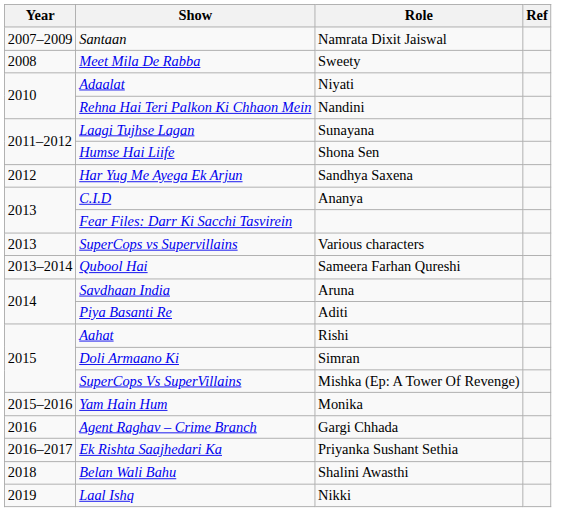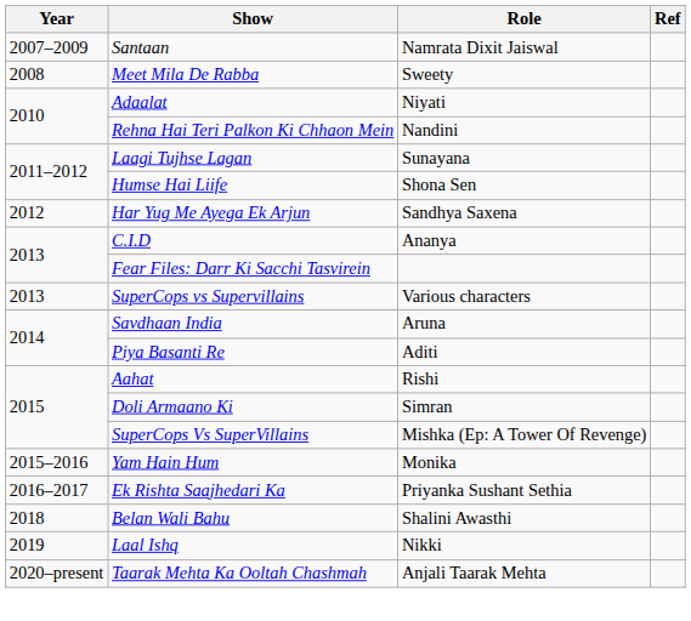 <table class="wikitable">
 <tr>
 <th>Year</th>
 <th>Show</th>
 <th>Role</th>
 <th>Ref</th>
 </tr>
 <tr>
 <td>2007–2009</td>
 <td><em>Santaan</em></td>
 <td>Namrata Dixit Jaiswal</td>
 <td></td>
 </tr>
 <tr>
 <td>2008</td>
 <td><em><a href='#'>Meet Mila De Rabba</a></em></td>
 <td>Sweety</td>
 <td></td>
 </tr>
 <tr>
 <td rowspan="2">2010</td>
 <td><em><a href='#'>Adaalat</a></em></td>
 <td>Niyati</td>
 <td></td>
 </tr>
 <tr>
 <td><em><a href='#'>Rehna Hai Teri Palkon Ki Chhaon Mein</a></em></td>
 <td>Nandini</td>
 <td></td>
 </tr>
 <tr>
 <td rowspan="2">2011–2012</td>
 <td><em><a href='#'>Laagi Tujhse Lagan</a></em></td>
 <td>Sunayana</td>
 <td></td>
 </tr>
 <tr>
 <td><em><a href='#'>Humse Hai Liife</a></em></td>
 <td>Shona Sen</td>
 <td></td>
 </tr>
 <tr>
 <td>2012</td>
 <td><em><a href='#'>Har Yug Me Ayega Ek Arjun</a></em></td>
 <td>Sandhya Saxena</td>
 <td></td>
 </tr>
 <tr>
 <td rowspan="2">2013</td>
 <td><em><a href='#'>C.I.D</a></em></td>
 <td>Ananya</td>
 <td></td>
 </tr>
 <tr>
 <td><em><a href='#'>Fear Files: Darr Ki Sacchi Tasvirein</a></em></td>
 <td></td>
 <td></td>
 </tr>
 <tr>
 <td>2013</td>
 <td><em><a href='#'>SuperCops vs Supervillains</a></em></td>
 <td>Various characters</td>
 <td></td>
 </tr>
 <tr>
-<td>2013–2014</td>
-<td><em><a href='#'>Qubool Hai</a></em></td>
-<td>Sameera Farhan Qureshi</td>
-<td></td>
-</tr>
-<tr>
 <td rowspan="2">2014</td>
 <td><em><a href='#'>Savdhaan India</a></em></td>
 <td>Aruna</td>
 <td></td>
 </tr>
 <tr>
 <td><em><a href='#'>Piya Basanti Re</a></em></td>
 <td>Aditi</td>
 <td></td>
 </tr>
 <tr>
 <td rowspan="3">2015</td>
 <td><em><a href='#'>Aahat</a></em></td>
 <td>Rishi</td>
 <td></td>
 </tr>
 <tr>
 <td><em><a href='#'>Doli Armaano Ki</a></em></td>
 <td>Simran</td>
 <td></td>
 </tr>
 <tr>
 <td><em><a href='#'>SuperCops Vs SuperVillains</a></em></td>
 <td>Mishka (Ep: A Tower Of Revenge)</td>
 <td></td>
 </tr>
 <tr>
 <td>2015–2016</td>
 <td><em><a href='#'>Yam Hain Hum</a></em></td>
 <td>Monika</td>
 <td></td>
 </tr>
 <tr>
-<td>2016</td>
-<td><em><a href='#'>Agent Raghav – Crime Branch</a></em></td>
-<td>Gargi Chhada</td>
-<td></td>
-</tr>
-<tr>
 <td>2016–2017</td>
 <td><em><a href='#'>Ek Rishta Saajhedari Ka</a></em></td>
 <td>Priyanka Sushant Sethia</td>
 <td></td>
 </tr>
 <tr>
 <td>2018</td>
 <td><em><a href='#'>Belan Wali Bahu</a></em></td>
 <td>Shalini Awasthi</td>
 <td></td>
 </tr>
 <tr>
 <td>2019</td>
 <td><em><a href='#'>Laal Ishq</a></em></td>
 <td>Nikki</td>
 <td></td>
 </tr>
+<tr>
+<td>2020–present</td>
+<td><em><a href='#'>Taarak Mehta Ka Ooltah Chashmah</a></em></td>
+<td>Anjali Taarak Mehta</td>
+<td></td>
+</tr>
 </table>
